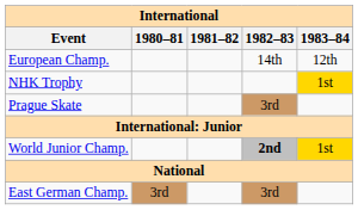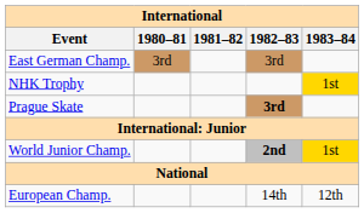 <table class="wikitable" style="text-align:center">
 <tr>
 <th style="background-color: #ffdead; " colspan=5 align=center><strong>International</strong></th>
 </tr>
 <tr>
 <th>Event</th>
 <th>1980–81</th>
 <th>1981–82</th>
 <th>1982–83</th>
 <th>1983–84</th>
 </tr>
 <tr>
-<td align=left><a href='#'>European Champ.</a></td>
+<td align=left><a href='#'>East German Champ.</a></td>
+<td bgcolor=cc9966>3rd</td>
 <td></td>
+<td bgcolor=cc9966>3rd</td>
 <td></td>
-<td>14th</td>
-<td>12th</td>
 </tr>
 <tr>
 <td align=left><a href='#'>NHK Trophy</a></td>
 <td></td>
 <td></td>
 <td></td>
 <td bgcolor=gold>1st</td>
 </tr>
 <tr>
 <td align=left><a href='#'>Prague Skate</a></td>
 <td></td>
 <td></td>
-<td bgcolor=cc9966>3rd</td>
+<td bgcolor=cc9966><strong>3rd</strong></td>
 <td></td>
 </tr>
 <tr>
 <th style="background-color: #ffdead; " colspan=5 align=center><strong>International: Junior</strong></th>
 </tr>
 <tr>
 <td align=left><a href='#'>World Junior Champ.</a></td>
 <td></td>
 <td></td>
 <td bgcolor=silver><strong>2nd</strong></td>
 <td bgcolor=gold>1st</td>
 </tr>
 <tr>
 <th style="background-color: #ffdead; " colspan=5 align=center><strong>National</strong></th>
 </tr>
 <tr>
-<td align=left><a href='#'>East German Champ.</a></td>
-<td bgcolor=cc9966>3rd</td>
+<td align=left><a href='#'>European Champ.</a></td>
 <td></td>
-<td bgcolor=cc9966>3rd</td>
 <td></td>
+<td>14th</td>
+<td>12th</td>
 </tr>
 </table>
